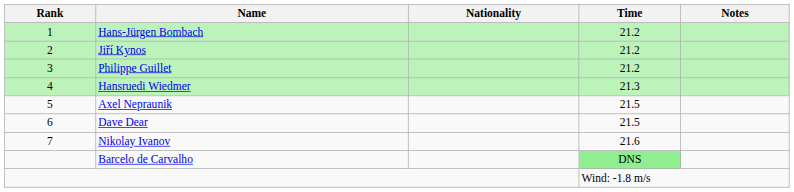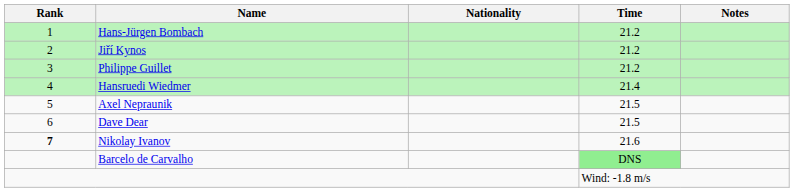 <table class="wikitable sortable" style="text-align:center;width: 55%">
 <tr>
 <th>Rank</th>
 <th>Name</th>
 <th>Nationality</th>
 <th>Time</th>
 <th>Notes</th>
 </tr>
 <tr bgcolor=bbf3bb>
 <td>1</td>
 <td align=left><a href='#'>Hans-Jürgen Bombach</a></td>
 <td align=left></td>
 <td>21.2</td>
 <td></td>
 </tr>
 <tr bgcolor=bbf3bb>
 <td>2</td>
 <td align=left><a href='#'>Jiří Kynos</a></td>
 <td align=left></td>
 <td>21.2</td>
 <td></td>
 </tr>
 <tr bgcolor=bbf3bb>
 <td>3</td>
 <td align=left><a href='#'>Philippe Guillet</a></td>
 <td align=left></td>
 <td>21.2</td>
 <td></td>
 </tr>
 <tr bgcolor=bbf3bb>
 <td>4</td>
 <td align=left><a href='#'>Hansruedi Wiedmer</a></td>
 <td align=left></td>
-<td>21.3</td>
+<td>21.4</td>
 <td></td>
 </tr>
 <tr>
 <td>5</td>
 <td align=left><a href='#'>Axel Nepraunik</a></td>
 <td align=left></td>
 <td>21.5</td>
 <td></td>
 </tr>
 <tr>
 <td>6</td>
 <td align=left><a href='#'>Dave Dear</a></td>
 <td align=left></td>
 <td>21.5</td>
 <td></td>
 </tr>
 <tr>
-<td>7</td>
+<td><strong>7</strong></td>
 <td align=left><a href='#'>Nikolay Ivanov</a></td>
 <td align=left></td>
 <td>21.6</td>
 <td></td>
 </tr>
 <tr>
 <td></td>
 <td align=left><a href='#'>Barcelo de Carvalho</a></td>
 <td align=left></td>
 <td style="background: lightgreen;">DNS</td>
 <td></td>
 </tr>
 <tr class="sortbottom">
 <td colspan="3"></td>
 <td colspan="2" style="text-align:left;">Wind: -1.8 m/s</td>
 </tr>
 </table>
